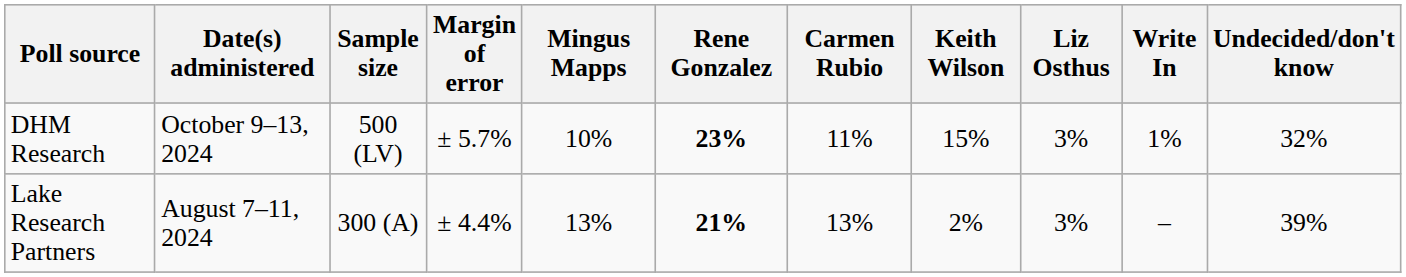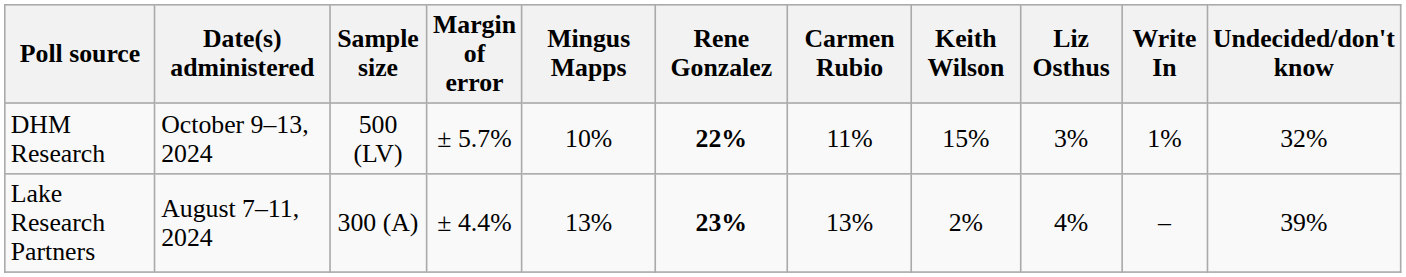 <table class="wikitable">
 <tr>
 <th>Poll source</th>
 <th>Date(s)<br>administered</th>
 <th>Sample<br>size</th>
 <th>Margin<br>of error</th>
 <th style="width:75px;">Mingus Mapps</th>
 <th style="width:75px;">Rene Gonzalez</th>
 <th>Carmen Rubio</th>
 <th>Keith Wilson</th>
 <th>Liz Osthus</th>
 <th>Write In</th>
 <th style="width:75px;">Undecided/don't know</th>
 </tr>
 <tr>
 <td>DHM Research</td>
 <td>October 9–13, 2024</td>
 <td align="center">500 (LV)</td>
 <td align="center">± 5.7%</td>
 <td align="center">10%</td>
-<td align="center" ><strong>23%</strong></td>
+<td align="center" ><strong>22%</strong></td>
 <td align="center">11%</td>
 <td align="center">15%</td>
 <td align="center">3%</td>
 <td align="center">1%</td>
 <td align="center">32%</td>
 </tr>
 <tr>
 <td>Lake Research Partners</td>
 <td>August 7–11, 2024</td>
 <td align="center">300 (A)</td>
 <td align="center">± 4.4%</td>
 <td align="center">13%</td>
-<td align="center" ><strong>21%</strong></td>
+<td align="center" ><strong>23%</strong></td>
 <td align="center">13%</td>
 <td align="center">2%</td>
-<td align="center">3%</td>
+<td align="center">4%</td>
 <td align="center">–</td>
 <td align="center">39%</td>
 </tr>
 </table>
